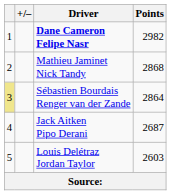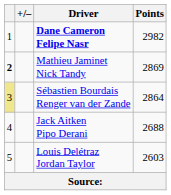 <table class="wikitable" style="font-size: 95%;">
 <tr>
 <th scope="col"></th>
 <th scope="col">+/–</th>
 <th scope="col">Driver</th>
 <th scope="col">Points</th>
 </tr>
 <tr>
 <td align=center>1</td>
 <td align=left></td>
 <td><strong> <a href='#'>Dane Cameron</a><br> <a href='#'>Felipe Nasr</a></strong></td>
 <td align=right>2982</td>
 </tr>
 <tr>
-<td align=center>2</td>
+<td align=center><strong>2</strong></td>
 <td align=left></td>
 <td> <a href='#'>Mathieu Jaminet</a><br> <a href='#'>Nick Tandy</a></td>
-<td align=right>2868</td>
+<td align=right>2869</td>
 </tr>
 <tr>
 <td align=center style="background: khaki;">3</td>
 <td align=left></td>
 <td> <a href='#'>Sébastien Bourdais</a><br> <a href='#'>Renger van der Zande</a></td>
 <td align=right>2864</td>
 </tr>
 <tr>
 <td align=center>4</td>
 <td align=left></td>
 <td> <a href='#'>Jack Aitken</a><br> <a href='#'>Pipo Derani</a></td>
-<td align=right>2687</td>
+<td align=right>2688</td>
 </tr>
 <tr>
 <td align=center>5</td>
 <td align=left></td>
 <td> <a href='#'>Louis Delétraz</a><br> <a href='#'>Jordan Taylor</a></td>
 <td align=right>2603</td>
 </tr>
 <tr>
 <th colspan=5>Source:</th>
 </tr>
 </table>
